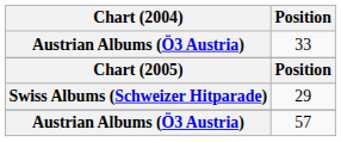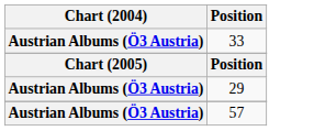 <table class="wikitable plainrowheaders" style="text-align:center">
 <tr>
 <th scope="col">Chart (2004)</th>
 <th scope="col">Position</th>
 </tr>
 <tr>
 <th scope="row">Austrian Albums (<a href='#'>Ö3 Austria</a>)</th>
 <td>33</td>
 </tr>
 <tr>
 </tr>
 <tr>
 <th scope="col">Chart (2005)</th>
 <th scope="col">Position</th>
 </tr>
 <tr>
-<th scope="row">Swiss Albums (<a href='#'>Schweizer Hitparade</a>)</th>
+<th scope="row">Austrian Albums (<a href='#'>Ö3 Austria</a>)</th>
 <td>29</td>
 </tr>
 <tr>
 </tr>
 <tr>
 <th scope="row">Austrian Albums (<a href='#'>Ö3 Austria</a>)</th>
 <td>57</td>
 </tr>
 </table>
